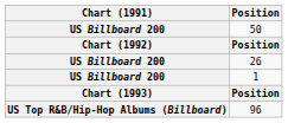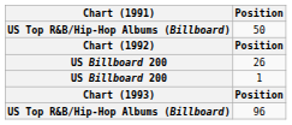 <table class="wikitable plainrowheaders" style="text-align:center">
 <tr>
 <th scope="col">Chart (1991)</th>
 <th scope="col">Position</th>
 </tr>
 <tr>
-<th scope="row">US <em>Billboard</em> 200</th>
+<th scope="row">US Top R&B/Hip-Hop Albums (<em>Billboard</em>)</th>
 <td>50</td>
 </tr>
 <tr>
 <th scope="col">Chart (1992)</th>
 <th scope="col">Position</th>
 </tr>
 <tr>
 <th scope="row">US <em>Billboard</em> 200</th>
 <td>26</td>
 </tr>
 <tr>
 <th scope="row">US <em>Billboard</em> 200</th>
 <td>1</td>
 </tr>
 <tr>
 <th scope="col">Chart (1993)</th>
 <th scope="col">Position</th>
 </tr>
 <tr>
 <th scope="row">US Top R&B/Hip-Hop Albums (<em>Billboard</em>)</th>
 <td>96</td>
 </tr>
 </table>
